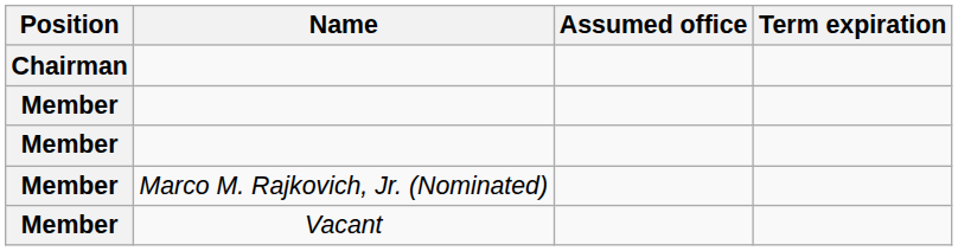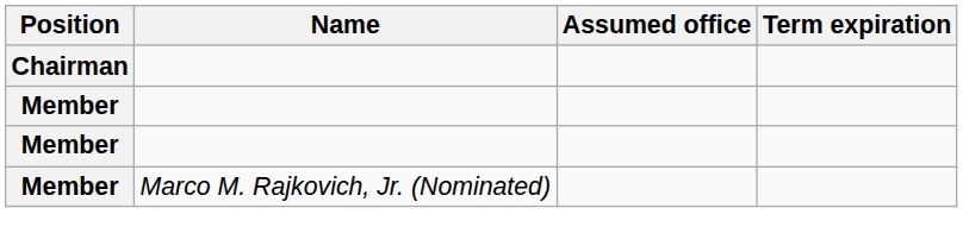 <table class="wikitable sortable" style="text-align:center">
 <tr>
 <th>Position</th>
 <th>Name</th>
 <th>Assumed office</th>
 <th>Term expiration</th>
 </tr>
 <tr>
 <th>Chairman</th>
 <td></td>
 <td></td>
 <td></td>
 </tr>
 <tr>
 <th>Member</th>
 <td></td>
 <td></td>
 <td></td>
 </tr>
 <tr>
 <th>Member</th>
 <td></td>
 <td></td>
 <td></td>
 </tr>
 <tr>
 <th>Member</th>
 <td><em>Marco M. Rajkovich, Jr. (Nominated</em><em>)</em></td>
 <td></td>
 <td></td>
 </tr>
-<tr>
-<th>Member</th>
-<td><em>Vacant</em></td>
-<td></td>
-<td></td>
-</tr>
 </table>
